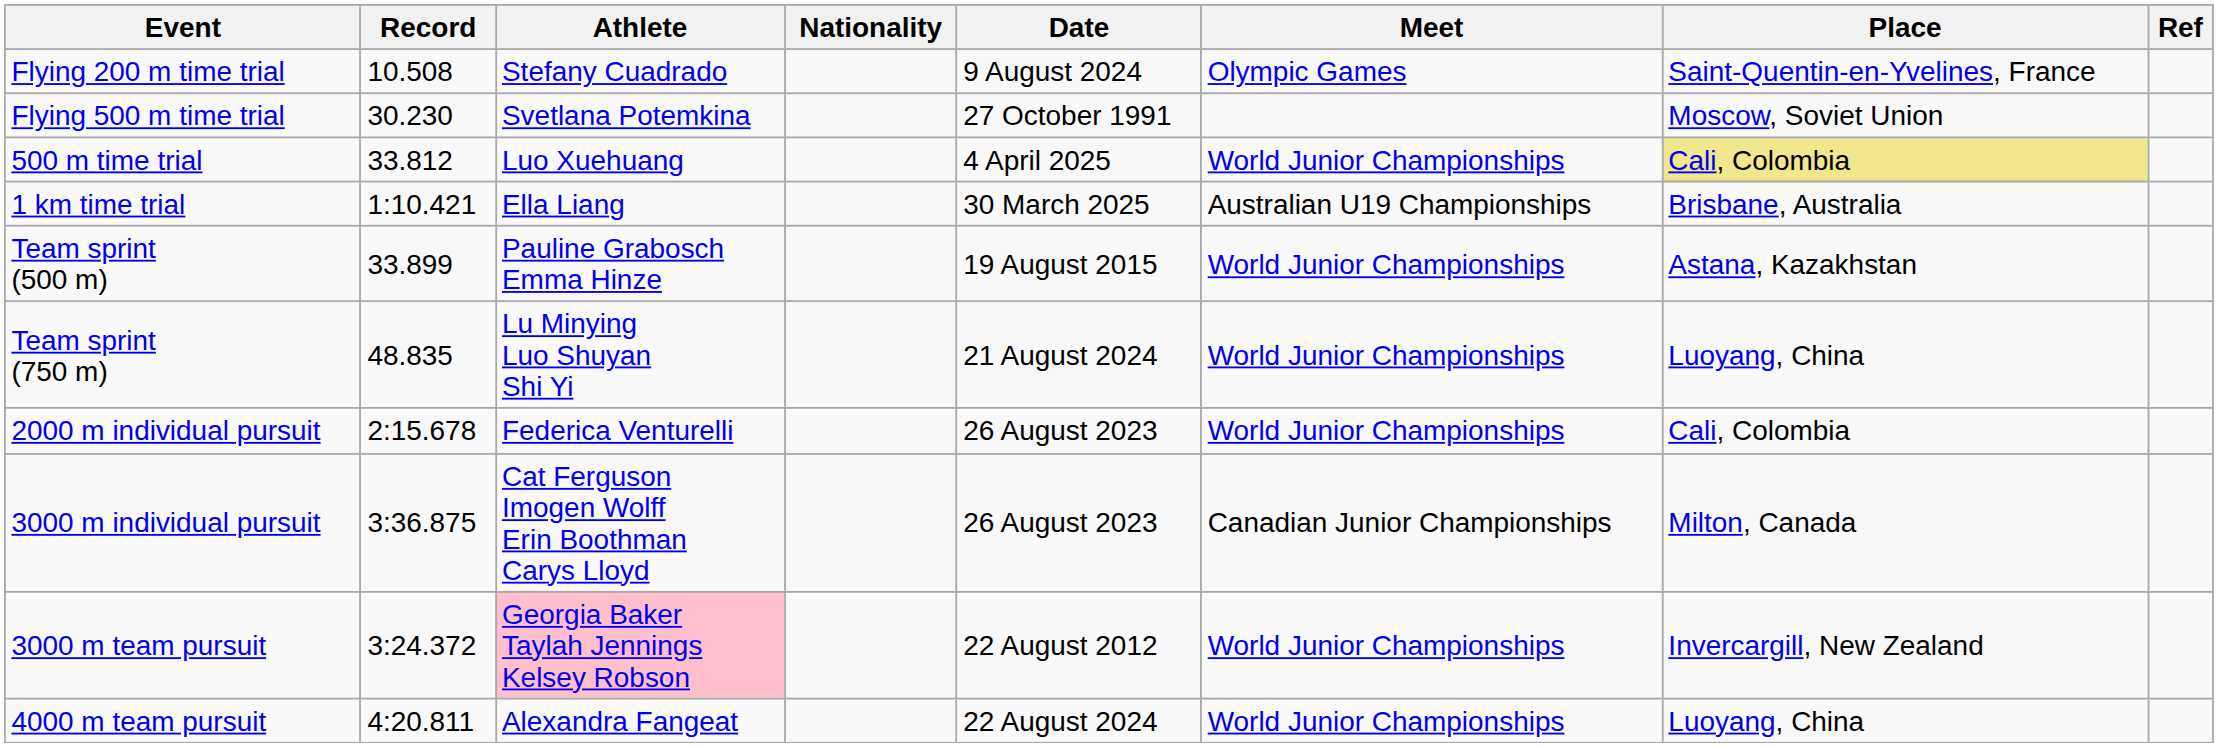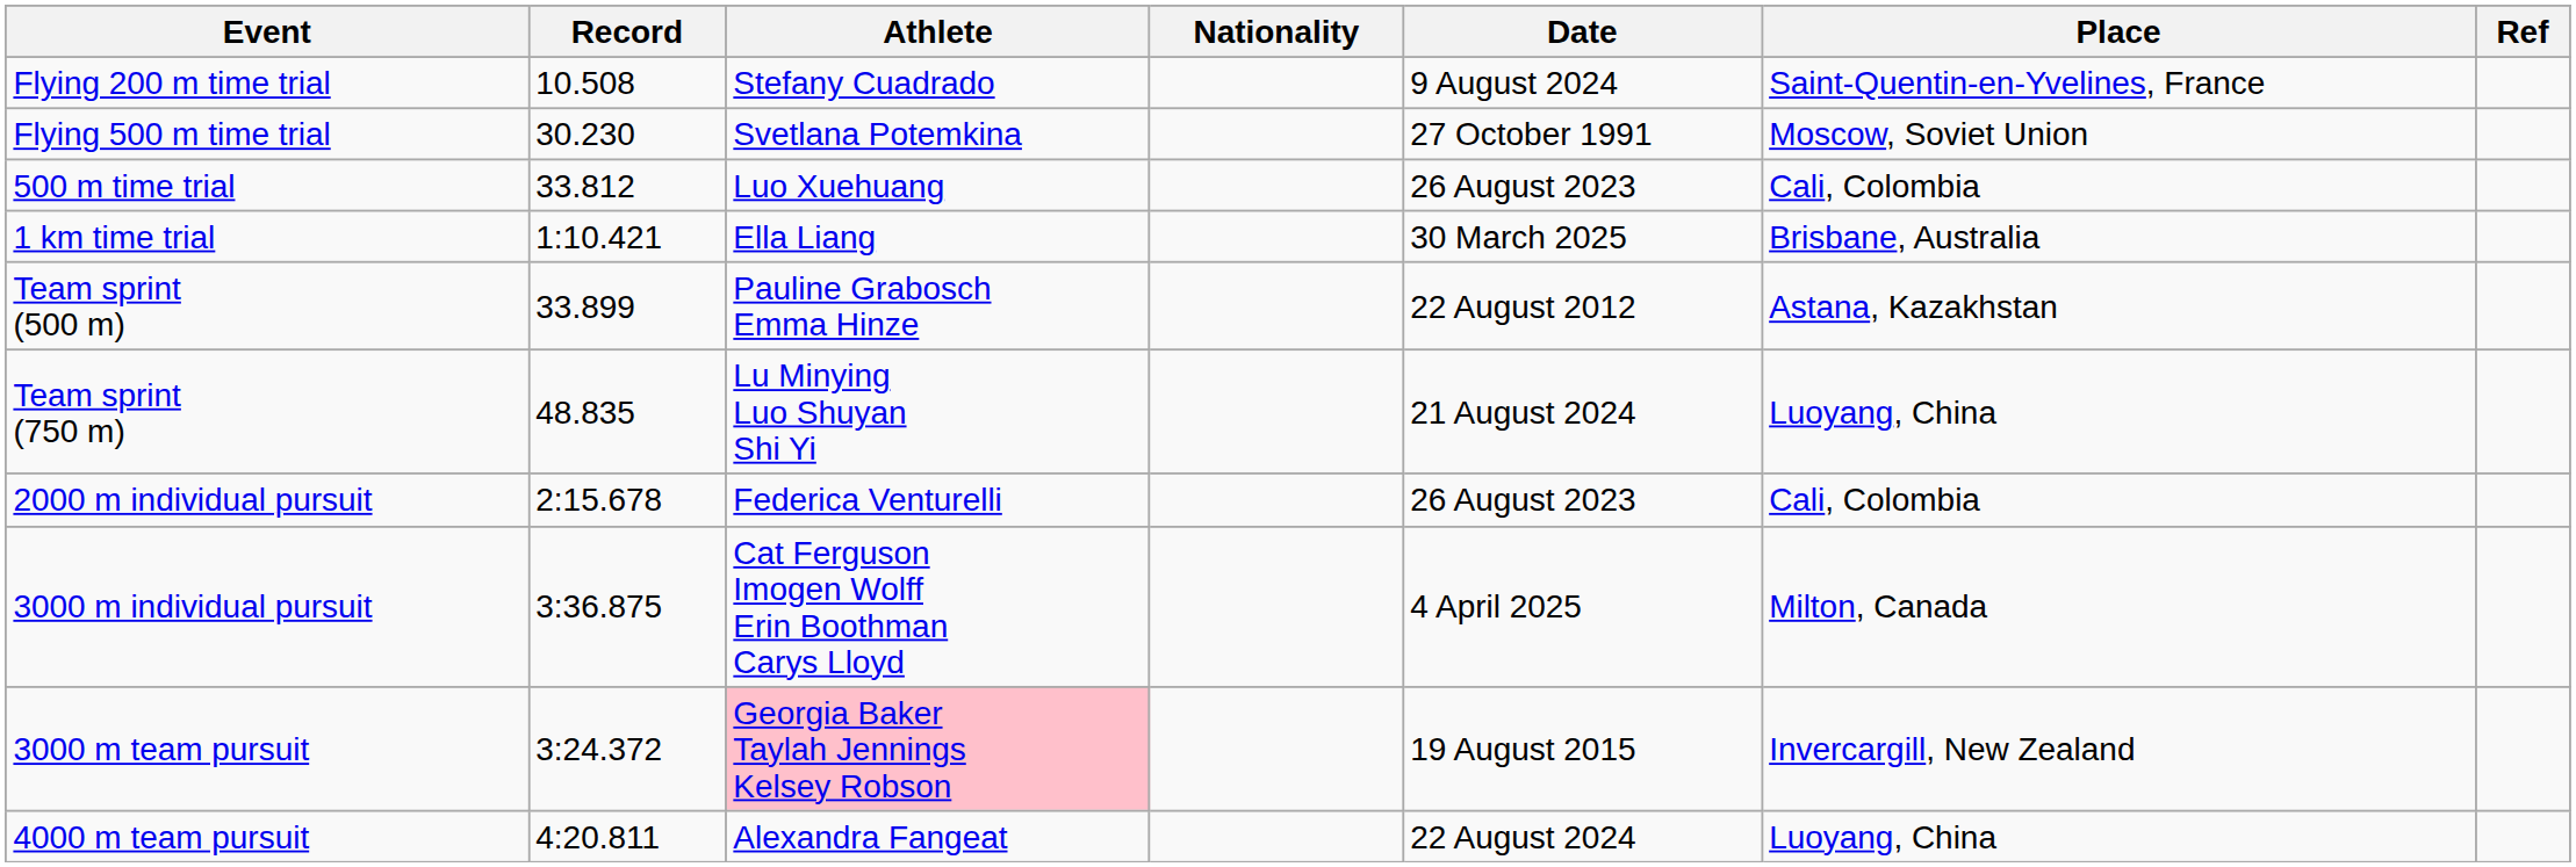 <table class="wikitable" style="font-size:95%; width: 95%;">
 <tr>
 <th>Event</th>
 <th>Record</th>
 <th>Athlete</th>
 <th>Nationality</th>
 <th>Date</th>
-<th>Meet</th>
 <th>Place</th>
 <th>Ref</th>
 </tr>
 <tr>
 <td><a href='#'>Flying 200 m time trial</a></td>
 <td>10.508</td>
 <td><a href='#'>Stefany Cuadrado</a></td>
 <td></td>
 <td>9 August 2024</td>
-<td><a href='#'>Olympic Games</a></td>
 <td><a href='#'>Saint-Quentin-en-Yvelines</a>, France</td>
 <td></td>
 </tr>
 <tr>
 <td><a href='#'>Flying 500 m time trial</a></td>
 <td>30.230</td>
 <td><a href='#'>Svetlana Potemkina</a></td>
 <td></td>
 <td>27 October 1991</td>
-<td></td>
 <td><a href='#'>Moscow</a>, Soviet Union</td>
 <td></td>
 </tr>
 <tr>
 <td><a href='#'>500 m time trial</a></td>
 <td>33.812</td>
 <td><a href='#'>Luo Xuehuang</a></td>
 <td></td>
-<td>4 April 2025</td>
-<td><a href='#'>World Junior Championships</a></td>
-<td style="background: khaki;"><a href='#'>Cali</a>, Colombia</td>
+<td>26 August 2023</td>
+<td><a href='#'>Cali</a>, Colombia</td>
 <td></td>
 </tr>
 <tr>
 <td><a href='#'>1 km time trial</a></td>
 <td>1:10.421</td>
 <td><a href='#'>Ella Liang</a></td>
 <td></td>
 <td>30 March 2025</td>
-<td>Australian U19 Championships</td>
 <td><a href='#'>Brisbane</a>, Australia</td>
 <td></td>
 </tr>
 <tr>
 <td><a href='#'>Team sprint</a><br>(500 m)</td>
 <td>33.899</td>
 <td><a href='#'>Pauline Grabosch</a><br><a href='#'>Emma Hinze</a></td>
 <td></td>
-<td>19 August 2015</td>
-<td><a href='#'>World Junior Championships</a></td>
+<td>22 August 2012</td>
 <td><a href='#'>Astana</a>, Kazakhstan</td>
 <td></td>
 </tr>
 <tr>
 <td><a href='#'>Team sprint</a><br>(750 m)</td>
 <td>48.835</td>
 <td><a href='#'>Lu Minying</a><br><a href='#'>Luo Shuyan</a><br><a href='#'>Shi Yi</a></td>
 <td></td>
 <td>21 August 2024</td>
-<td><a href='#'>World Junior Championships</a></td>
 <td><a href='#'>Luoyang</a>, China</td>
 <td></td>
 </tr>
 <tr>
 <td><a href='#'>2000 m individual pursuit</a></td>
 <td>2:15.678</td>
 <td><a href='#'>Federica Venturelli</a></td>
 <td></td>
 <td>26 August 2023</td>
-<td><a href='#'>World Junior Championships</a></td>
 <td><a href='#'>Cali</a>, Colombia</td>
 <td></td>
 </tr>
 <tr>
 <td><a href='#'>3000 m individual pursuit</a></td>
 <td>3:36.875</td>
 <td><a href='#'>Cat Ferguson</a><br><a href='#'>Imogen Wolff</a><br><a href='#'>Erin Boothman</a><br><a href='#'>Carys Lloyd</a></td>
 <td></td>
-<td>26 August 2023</td>
-<td>Canadian Junior Championships</td>
+<td>4 April 2025</td>
 <td><a href='#'>Milton</a>, Canada</td>
 <td></td>
 </tr>
 <tr>
 <td><a href='#'>3000 m team pursuit</a></td>
 <td>3:24.372</td>
 <td style="background: pink;"><a href='#'>Georgia Baker</a><br><a href='#'>Taylah Jennings</a><br><a href='#'>Kelsey Robson</a></td>
 <td></td>
-<td>22 August 2012</td>
-<td><a href='#'>World Junior Championships</a></td>
+<td>19 August 2015</td>
 <td><a href='#'>Invercargill</a>, New Zealand</td>
 <td></td>
 </tr>
 <tr>
 <td><a href='#'>4000 m team pursuit</a></td>
 <td>4:20.811</td>
 <td><a href='#'>Alexandra Fangeat</a></td>
 <td></td>
 <td>22 August 2024</td>
-<td><a href='#'>World Junior Championships</a></td>
 <td><a href='#'>Luoyang</a>, China</td>
 <td></td>
 </tr>
 </table>
